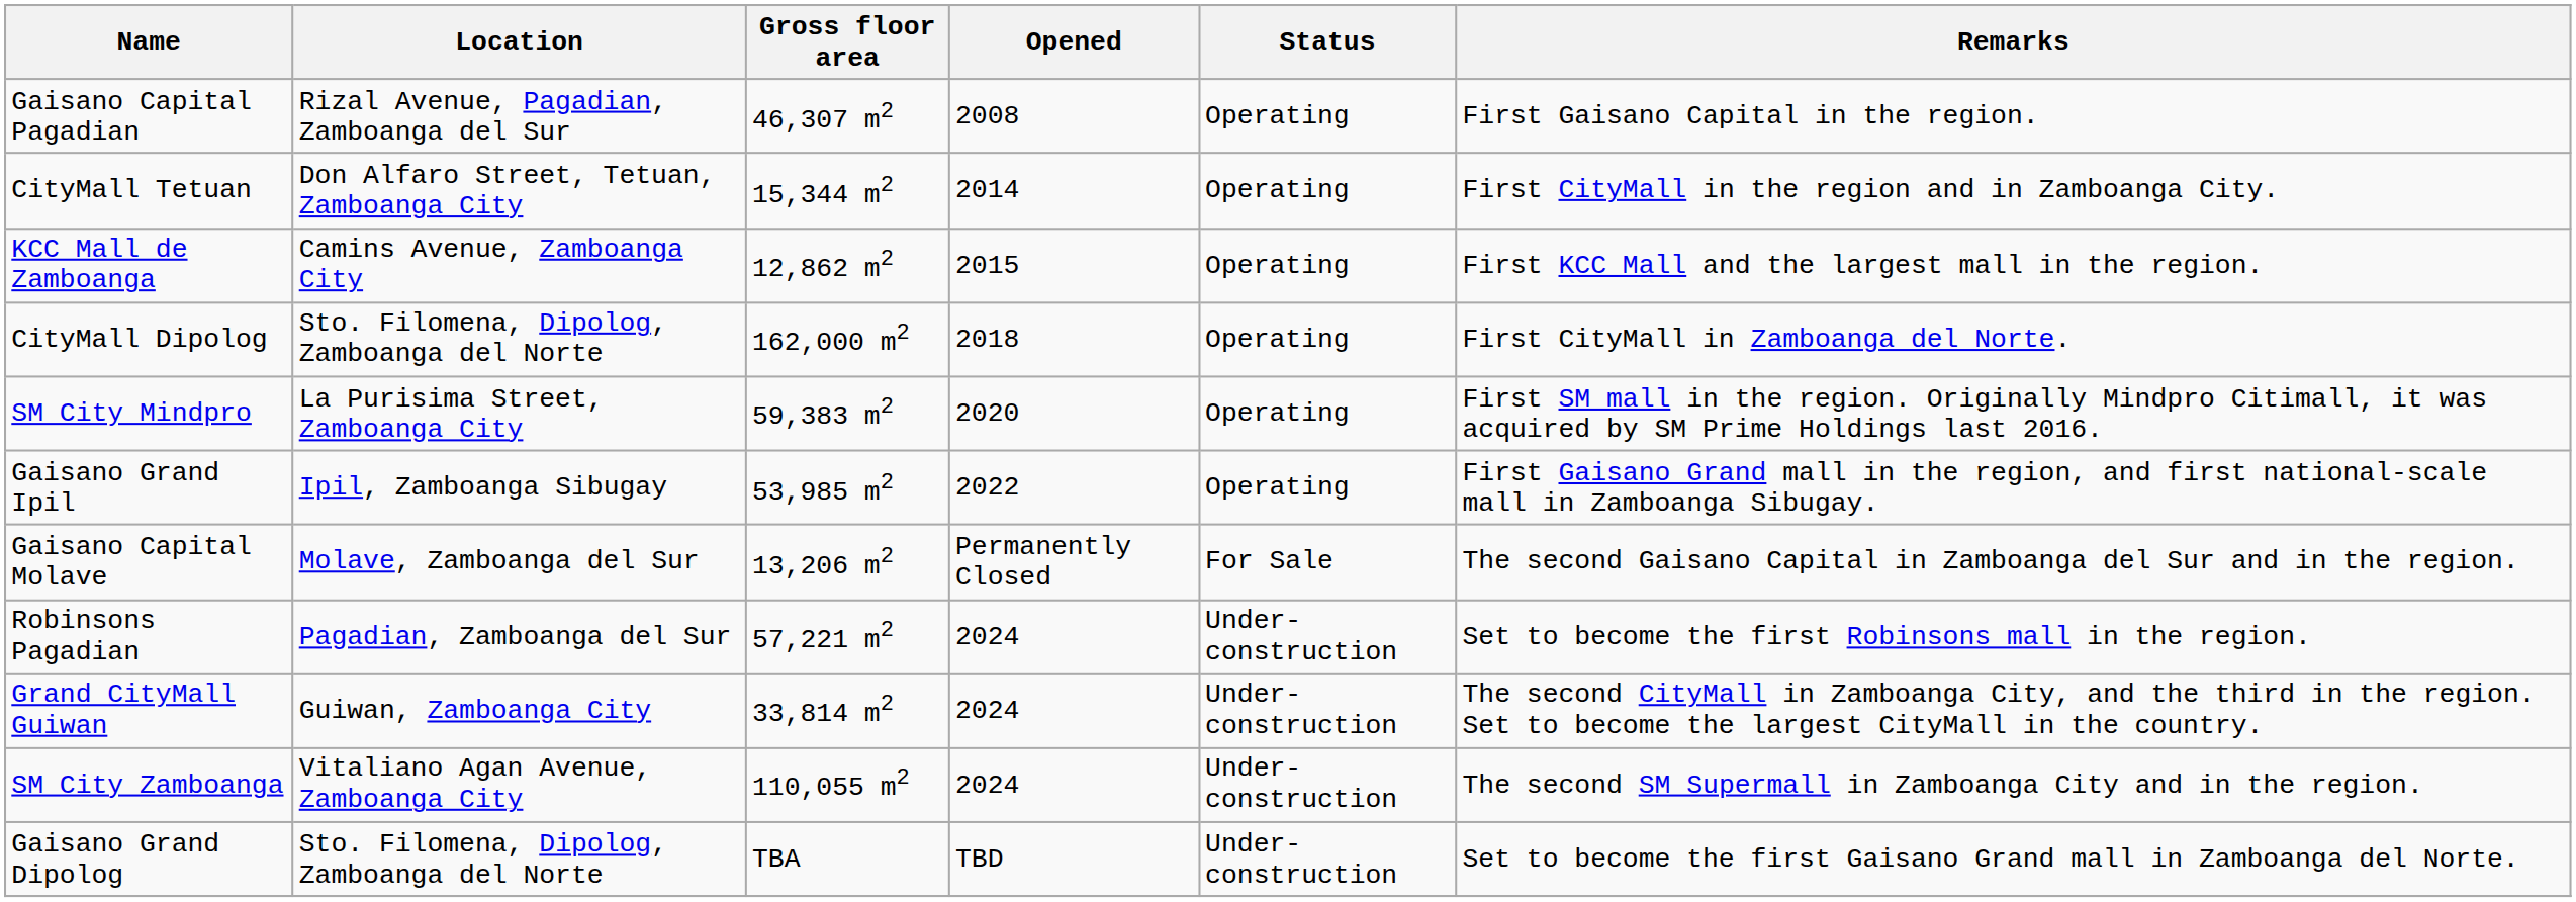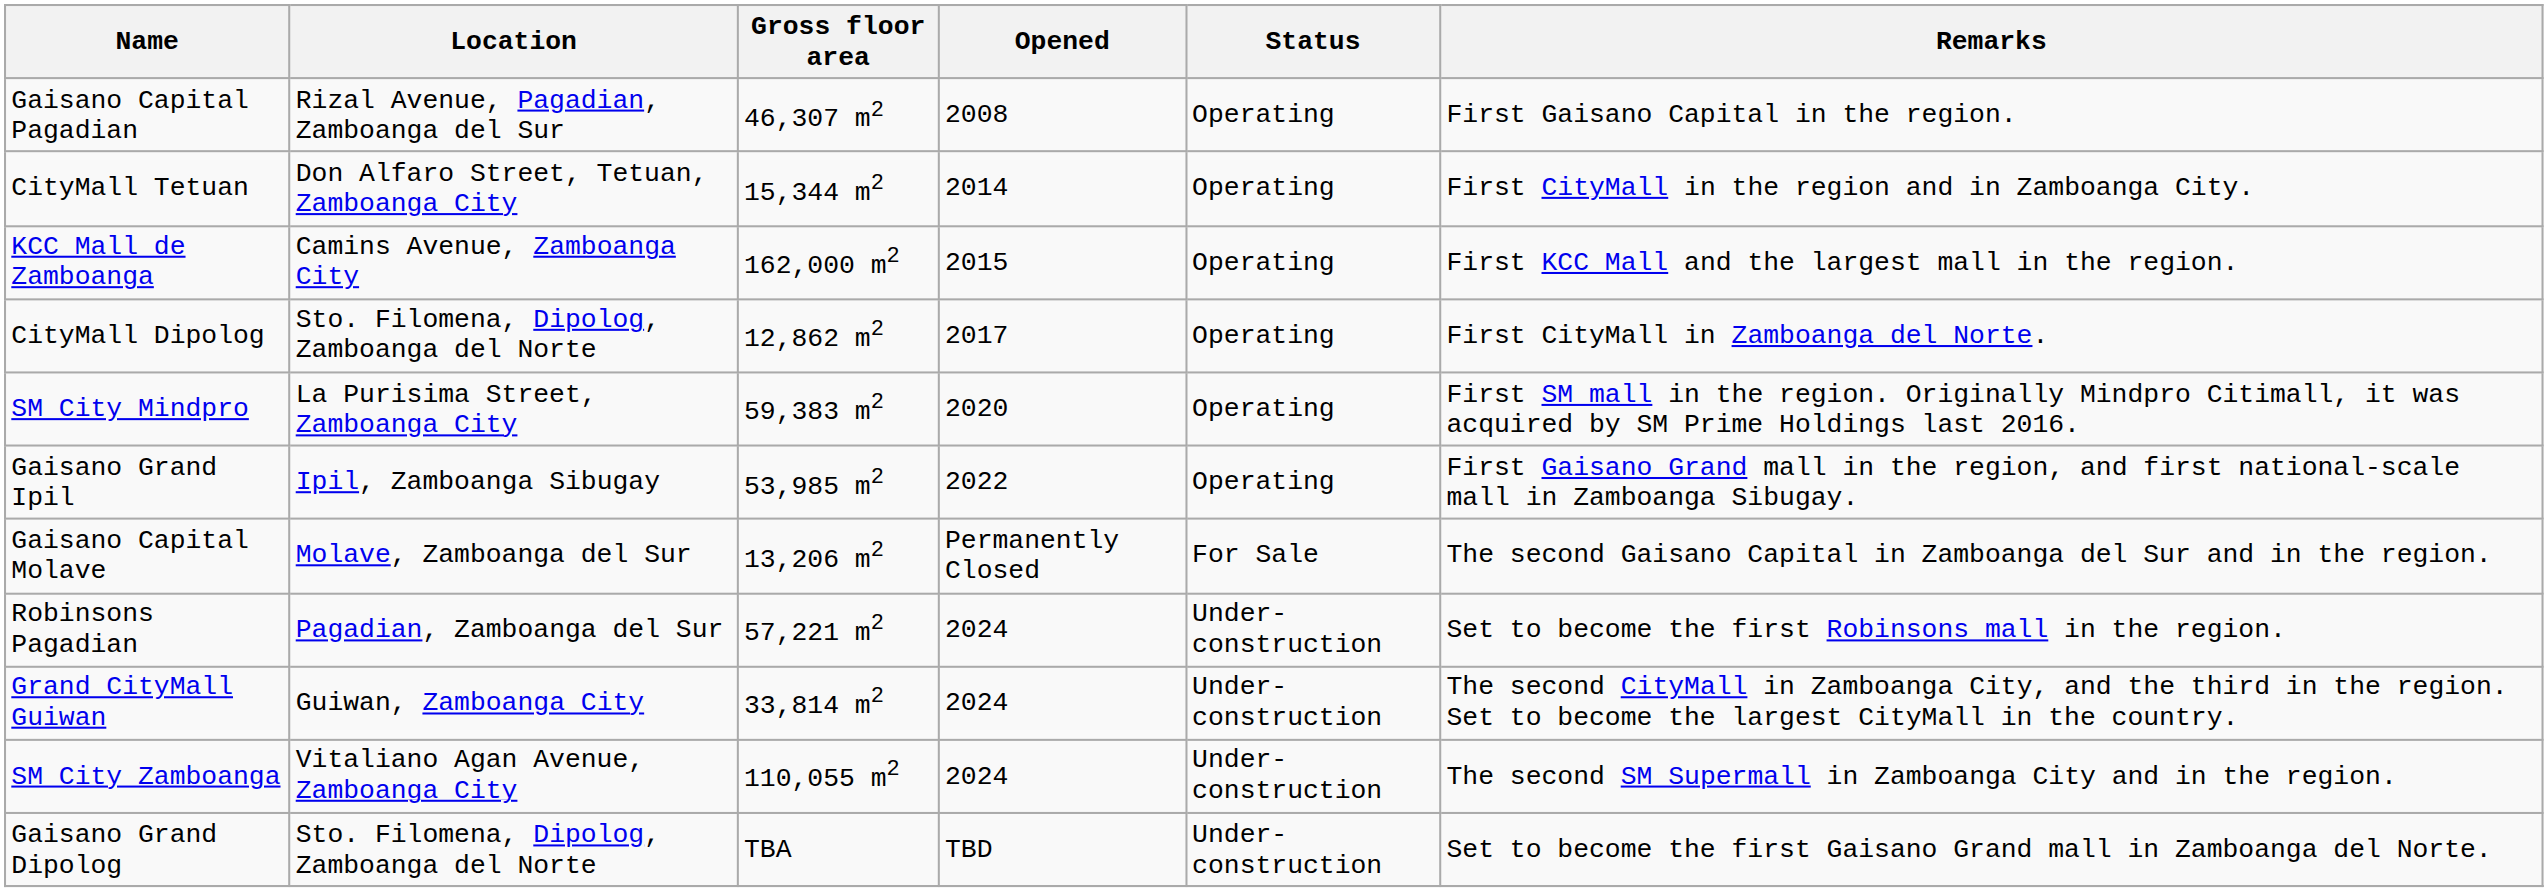 <table class="wikitable sortable">
 <tr>
 <th>Name</th>
 <th>Location</th>
 <th>Gross floor area</th>
 <th>Opened</th>
 <th>Status</th>
 <th>Remarks</th>
 </tr>
 <tr>
 <td>Gaisano Capital Pagadian</td>
 <td>Rizal Avenue, <a href='#'>Pagadian</a>, Zamboanga del Sur</td>
 <td>46,307 m<sup>2</sup></td>
 <td>2008</td>
 <td>Operating</td>
 <td>First Gaisano Capital in the region.</td>
 </tr>
 <tr>
 <td>CityMall Tetuan</td>
 <td>Don Alfaro Street, Tetuan, <a href='#'>Zamboanga City</a></td>
 <td>15,344 m<sup>2</sup></td>
 <td>2014</td>
 <td>Operating</td>
 <td>First <a href='#'>CityMall</a> in the region and in Zamboanga City.</td>
 </tr>
 <tr>
 <td><a href='#'>KCC Mall de Zamboanga</a></td>
 <td>Camins Avenue, <a href='#'>Zamboanga City</a></td>
-<td>12,862 m<sup>2</sup></td>
+<td>162,000 m<sup>2</sup></td>
 <td>2015</td>
 <td>Operating</td>
 <td>First <a href='#'>KCC Mall</a> and the largest mall in the region.</td>
 </tr>
 <tr>
 <td>CityMall Dipolog</td>
 <td>Sto. Filomena, <a href='#'>Dipolog</a>, Zamboanga del Norte</td>
-<td>162,000 m<sup>2</sup></td>
-<td>2018</td>
+<td>12,862 m<sup>2</sup></td>
+<td>2017</td>
 <td>Operating</td>
 <td>First CityMall in <a href='#'>Zamboanga del Norte</a>.</td>
 </tr>
 <tr>
 <td><a href='#'>SM City Mindpro</a></td>
 <td>La Purisima Street, <a href='#'>Zamboanga City</a></td>
 <td>59,383 m<sup>2</sup></td>
 <td>2020</td>
 <td>Operating</td>
 <td>First <a href='#'>SM mall</a> in the region. Originally Mindpro Citimall, it was acquired by SM Prime Holdings last 2016.</td>
 </tr>
 <tr>
 <td>Gaisano Grand Ipil</td>
 <td><a href='#'>Ipil</a>, Zamboanga Sibugay</td>
 <td>53,985 m<sup>2</sup></td>
 <td>2022</td>
 <td>Operating</td>
 <td>First <a href='#'>Gaisano Grand</a> mall in the region, and first national-scale mall in Zamboanga Sibugay.</td>
 </tr>
 <tr>
 <td>Gaisano Capital Molave</td>
 <td><a href='#'>Molave</a>, Zamboanga del Sur</td>
 <td>13,206 m<sup>2</sup></td>
 <td>Permanently Closed</td>
 <td>For Sale</td>
 <td>The second Gaisano Capital in Zamboanga del Sur and in the region.</td>
 </tr>
 <tr>
 <td>Robinsons Pagadian</td>
 <td><a href='#'>Pagadian</a>, Zamboanga del Sur</td>
 <td>57,221 m<sup>2</sup></td>
 <td>2024</td>
 <td>Under-construction</td>
 <td>Set to become the first <a href='#'>Robinsons mall</a> in the region.</td>
 </tr>
 <tr>
 <td><a href='#'>Grand CityMall Guiwan</a></td>
 <td>Guiwan, <a href='#'>Zamboanga City</a></td>
 <td>33,814 m<sup>2</sup></td>
 <td>2024</td>
 <td>Under-construction</td>
 <td>The second <a href='#'>CityMall</a> in Zamboanga City, and the third in the region. Set to become the largest CityMall in the country. </td>
 </tr>
 <tr>
 <td><a href='#'>SM City Zamboanga</a></td>
 <td>Vitaliano Agan Avenue, <a href='#'>Zamboanga City</a></td>
 <td>110,055 m<sup>2</sup></td>
 <td>2024</td>
 <td>Under-construction</td>
 <td>The second <a href='#'>SM Supermall</a> in Zamboanga City and in the region.</td>
 </tr>
 <tr>
 <td>Gaisano Grand Dipolog</td>
 <td>Sto. Filomena, <a href='#'>Dipolog</a>, Zamboanga del Norte</td>
 <td>TBA</td>
 <td>TBD</td>
 <td>Under-construction</td>
 <td>Set to become the first Gaisano Grand mall in Zamboanga del Norte.</td>
 </tr>
 <tr>
 </tr>
 </table>
